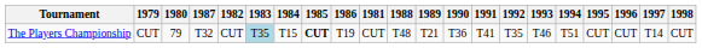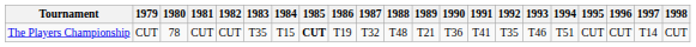 <table class="wikitable" style="font-size:95%;text-align:center;">
 <tr>
 <th>Tournament</th>
 <th>1979</th>
 <th>1980</th>
-<th>1987</th>
+<th>1981</th>
 <th>1982</th>
 <th>1983</th>
 <th>1984</th>
 <th>1985</th>
 <th>1986</th>
-<th>1981</th>
+<th>1987</th>
 <th>1988</th>
 <th>1989</th>
 <th>1990</th>
 <th>1991</th>
 <th>1992</th>
 <th>1993</th>
 <th>1994</th>
 <th>1995</th>
 <th>1996</th>
 <th>1997</th>
 <th>1998</th>
 </tr>
 <tr>
 <td align=left><a href='#'>The Players Championship</a></td>
 <td>CUT</td>
-<td>79</td>
-<td>T32</td>
+<td>78</td>
 <td>CUT</td>
-<td style="background: lightblue;">T35</td>
+<td>CUT</td>
+<td>T35</td>
 <td>T15</td>
 <td><strong>CUT</strong></td>
 <td>T19</td>
-<td>CUT</td>
+<td>T32</td>
 <td>T48</td>
 <td>T21</td>
 <td>T36</td>
 <td>T41</td>
 <td>T35</td>
 <td>T46</td>
 <td>T51</td>
 <td>CUT</td>
 <td>CUT</td>
 <td>T14</td>
 <td>CUT</td>
 </tr>
 </table>
